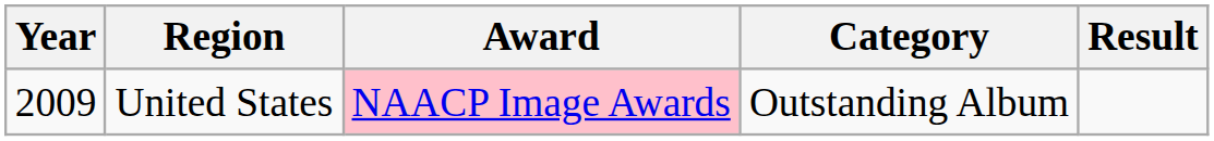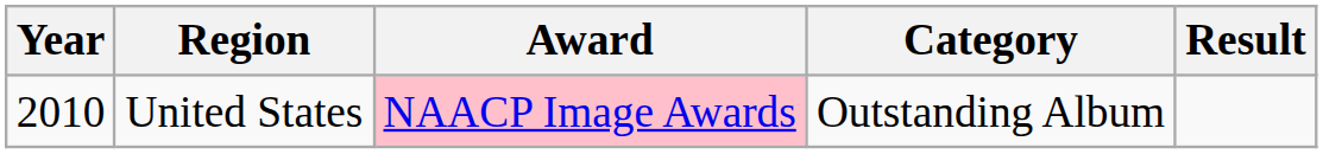 <table class="wikitable">
 <tr>
 <th>Year</th>
 <th>Region</th>
 <th>Award</th>
 <th>Category</th>
 <th>Result</th>
 </tr>
 <tr>
-<td>2009</td>
+<td>2010</td>
 <td>United States</td>
 <td style="background: pink;"><a href='#'>NAACP Image Awards</a></td>
 <td>Outstanding Album</td>
 <td></td>
 </tr>
 </table>
